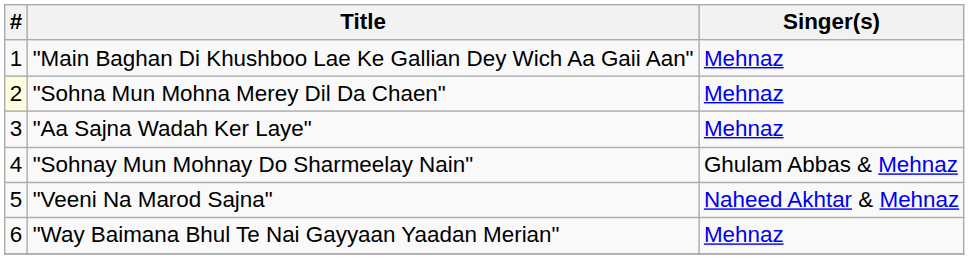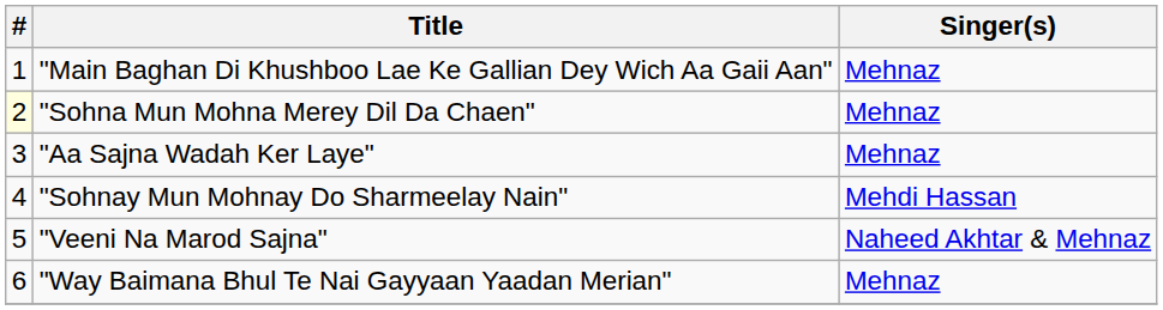 <table class="wikitable">
 <tr>
 <th>#</th>
 <th>Title</th>
 <th>Singer(s)</th>
 </tr>
 <tr>
 <td>1</td>
 <td>"Main Baghan Di Khushboo Lae Ke Gallian Dey Wich Aa Gaii Aan"</td>
 <td><a href='#'>Mehnaz</a></td>
 </tr>
 <tr>
 <td style="background: lightyellow;">2</td>
 <td>"Sohna Mun Mohna Merey Dil Da Chaen"</td>
 <td><a href='#'>Mehnaz</a></td>
 </tr>
 <tr>
 <td>3</td>
 <td>"Aa Sajna Wadah Ker Laye"</td>
 <td><a href='#'>Mehnaz</a></td>
 </tr>
 <tr>
 <td>4</td>
 <td>"Sohnay Mun Mohnay Do Sharmeelay Nain"</td>
-<td>Ghulam Abbas & <a href='#'>Mehnaz</a></td>
+<td><a href='#'>Mehdi Hassan</a></td>
 </tr>
 <tr>
 <td>5</td>
 <td>"Veeni Na Marod Sajna"</td>
 <td><a href='#'>Naheed Akhtar</a> & <a href='#'>Mehnaz</a></td>
 </tr>
 <tr>
 <td>6</td>
 <td>"Way Baimana Bhul Te Nai Gayyaan Yaadan Merian"</td>
 <td><a href='#'>Mehnaz</a></td>
 </tr>
 <tr>
 </tr>
 </table>
